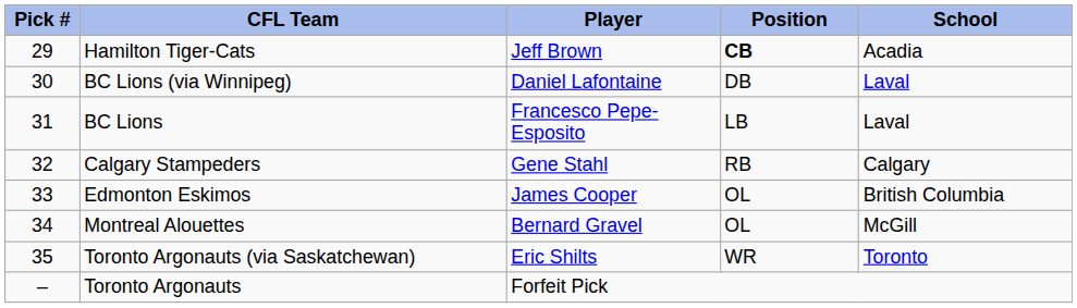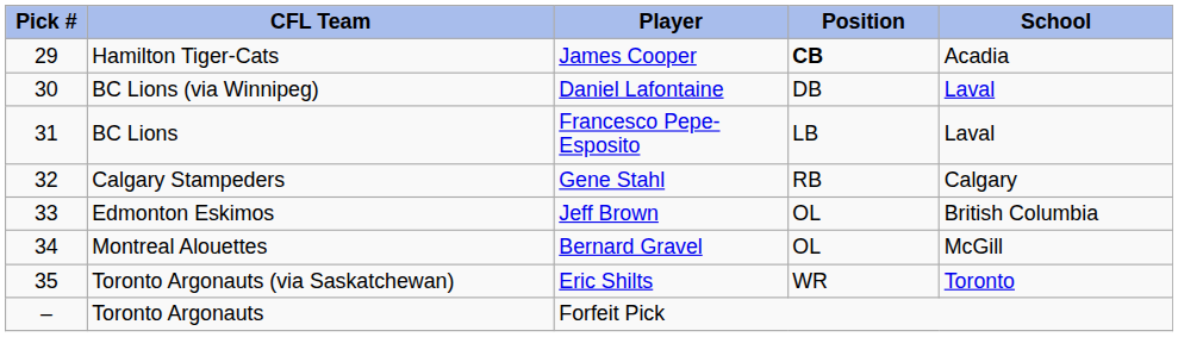 <table class="wikitable" style="width: 100%">
 <tr>
 <th style="background:#a8bdec; width:7%;">Pick #</th>
 <th style="width:40%; background:#a8bdec;">CFL Team</th>
 <th style="width:20%; background:#a8bdec;">Player</th>
 <th style="width:13%; background:#a8bdec;">Position</th>
 <th style="width:20%; background:#a8bdec;">School</th>
 </tr>
 <tr>
 <td align=center>29</td>
 <td>Hamilton Tiger-Cats</td>
-<td><a href='#'>Jeff Brown</a></td>
+<td><a href='#'>James Cooper</a></td>
 <td><strong>CB</strong></td>
 <td>Acadia</td>
 </tr>
 <tr>
 <td align=center>30</td>
 <td>BC Lions (via Winnipeg)</td>
 <td><a href='#'>Daniel Lafontaine</a></td>
 <td>DB</td>
 <td><a href='#'>Laval</a></td>
 </tr>
 <tr>
 <td align=center>31</td>
 <td>BC Lions</td>
 <td><a href='#'>Francesco Pepe-Esposito</a></td>
 <td>LB</td>
 <td>Laval</td>
 </tr>
 <tr>
 <td align=center>32</td>
 <td>Calgary Stampeders</td>
 <td><a href='#'>Gene Stahl</a></td>
 <td>RB</td>
 <td>Calgary</td>
 </tr>
 <tr>
 <td align=center>33</td>
 <td>Edmonton Eskimos</td>
-<td><a href='#'>James Cooper</a></td>
+<td><a href='#'>Jeff Brown</a></td>
 <td>OL</td>
 <td>British Columbia</td>
 </tr>
 <tr>
 <td align=center>34</td>
 <td>Montreal Alouettes</td>
 <td><a href='#'>Bernard Gravel</a></td>
 <td>OL</td>
 <td>McGill</td>
 </tr>
 <tr>
 <td align=center>35</td>
 <td>Toronto Argonauts (via Saskatchewan)</td>
 <td><a href='#'>Eric Shilts</a></td>
 <td>WR</td>
 <td><a href='#'>Toronto</a></td>
 </tr>
 <tr>
 <td align=center>–</td>
 <td>Toronto Argonauts</td>
 <td colspan="3">Forfeit Pick</td>
 </tr>
 </table>
